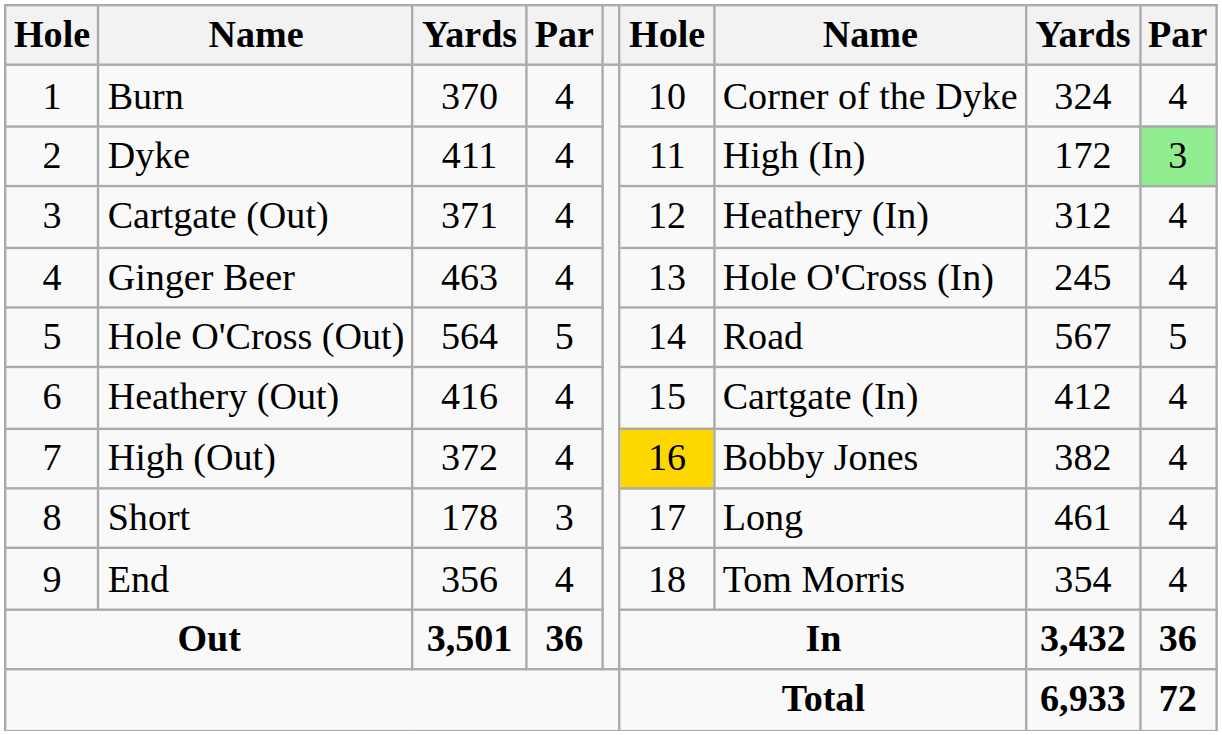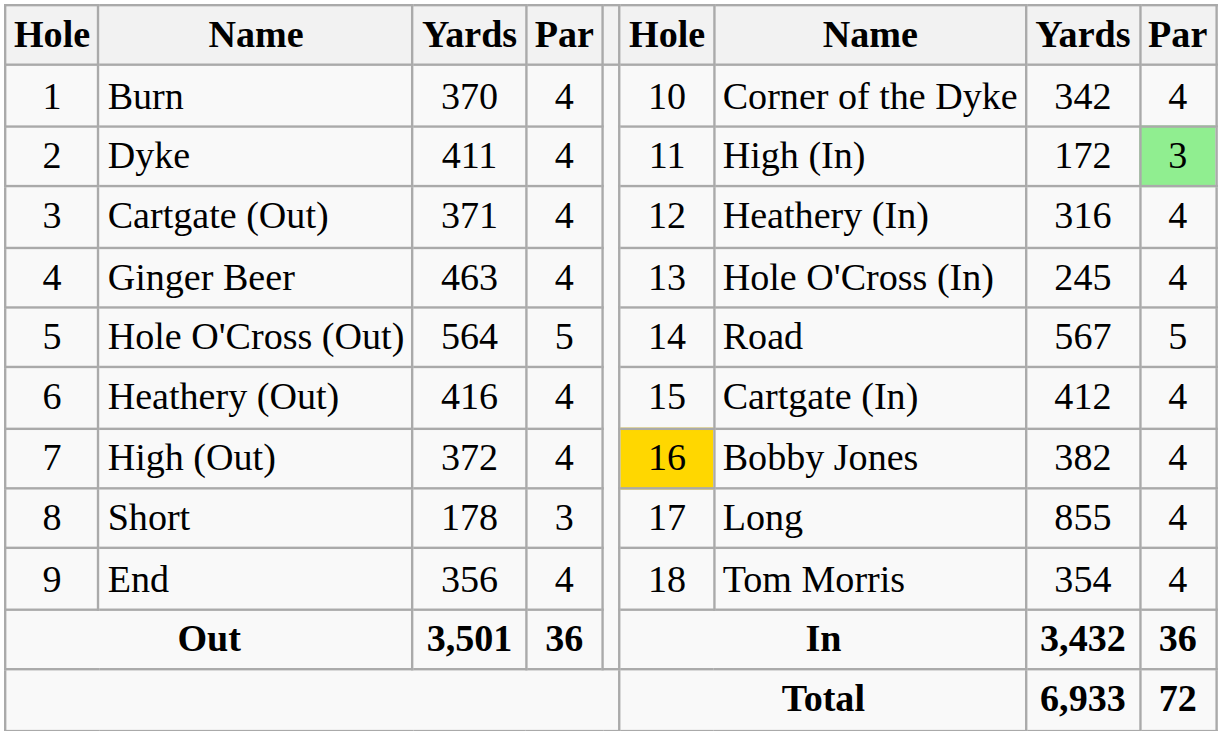 <table class=wikitable>
 <tr>
 <th>Hole</th>
 <th>Name</th>
 <th>Yards</th>
 <th>Par</th>
 <th></th>
 <th>Hole</th>
 <th>Name</th>
 <th>Yards</th>
 <th>Par</th>
 </tr>
 <tr>
 <td align=center>1</td>
 <td>Burn</td>
 <td align=center>370</td>
 <td align=center>4</td>
 <td rowspan=10></td>
 <td align=center>10</td>
 <td>Corner of the Dyke</td>
-<td align=center>324</td>
+<td align=center>342</td>
 <td align=center>4</td>
 </tr>
 <tr>
 <td align=center>2</td>
 <td>Dyke</td>
 <td align=center>411</td>
 <td align=center>4</td>
 <td align=center>11</td>
 <td>High (In)</td>
 <td align=center>172</td>
 <td align=center style="background: lightgreen;">3</td>
 </tr>
 <tr>
 <td align=center>3</td>
 <td>Cartgate (Out)</td>
 <td align=center>371</td>
 <td align=center>4</td>
 <td align=center>12</td>
 <td>Heathery (In)</td>
-<td align=center>312</td>
+<td align=center>316</td>
 <td align=center>4</td>
 </tr>
 <tr>
 <td align=center>4</td>
 <td>Ginger Beer</td>
 <td align=center>463</td>
 <td align=center>4</td>
 <td align=center>13</td>
 <td>Hole O'Cross (In)</td>
 <td align=center>245</td>
 <td align=center>4</td>
 </tr>
 <tr>
 <td align=center>5</td>
 <td>Hole O'Cross (Out)</td>
 <td align=center>564</td>
 <td align=center>5</td>
 <td align=center>14</td>
 <td>Road</td>
 <td align=center>567</td>
 <td align=center>5</td>
 </tr>
 <tr>
 <td align=center>6</td>
 <td>Heathery (Out)</td>
 <td align=center>416</td>
 <td align=center>4</td>
 <td align=center>15</td>
 <td>Cartgate (In)</td>
 <td align=center>412</td>
 <td align=center>4</td>
 </tr>
 <tr>
 <td align=center>7</td>
 <td>High (Out)</td>
 <td align=center>372</td>
 <td align=center>4</td>
 <td align=center style="background: gold;">16</td>
 <td>Bobby Jones</td>
 <td align=center>382</td>
 <td align=center>4</td>
 </tr>
 <tr>
 <td align=center>8</td>
 <td>Short</td>
 <td align=center>178</td>
 <td align=center>3</td>
 <td align=center>17</td>
 <td>Long</td>
-<td align=center>461</td>
+<td align=center>855</td>
 <td align=center>4</td>
 </tr>
 <tr>
 <td align=center>9</td>
 <td>End</td>
 <td align=center>356</td>
 <td align=center>4</td>
 <td align=center>18</td>
 <td>Tom Morris</td>
 <td align=center>354</td>
 <td align=center>4</td>
 </tr>
 <tr>
 <td colspan=2 align=center><strong>Out</strong></td>
 <td align=center><strong>3,501</strong></td>
 <td align=center><strong>36</strong></td>
 <td colspan=2 align=center><strong>In</strong></td>
 <td align=center><strong>3,432</strong></td>
 <td align=center><strong>36</strong></td>
 </tr>
 <tr>
 <td colspan=5></td>
 <td colspan=2 align=center><strong>Total</strong></td>
 <td align=center><strong>6,933</strong></td>
 <td align=center><strong>72</strong></td>
 </tr>
 </table>
